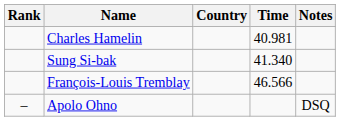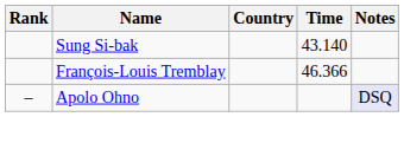 <table class="wikitable sortable" style="text-align:center">
 <tr>
 <th>Rank</th>
 <th>Name</th>
 <th>Country</th>
 <th>Time</th>
 <th>Notes</th>
 </tr>
 <tr>
 <td></td>
-<td align=left><a href='#'>Charles Hamelin</a></td>
-<td align=left></td>
-<td>40.981</td>
-<td></td>
-</tr>
-<tr>
-<td></td>
 <td align=left><a href='#'>Sung Si-bak</a></td>
 <td align=left></td>
-<td>41.340</td>
+<td>43.140</td>
 <td></td>
 </tr>
 <tr>
 <td></td>
 <td align=left><a href='#'>François-Louis Tremblay</a></td>
 <td align=left></td>
-<td>46.566</td>
+<td>46.366</td>
 <td></td>
 </tr>
 <tr>
 <td>–</td>
 <td align=left><a href='#'>Apolo Ohno</a></td>
 <td align=left></td>
 <td></td>
-<td>DSQ</td>
+<td style="background: lavender;">DSQ</td>
 </tr>
 </table>
